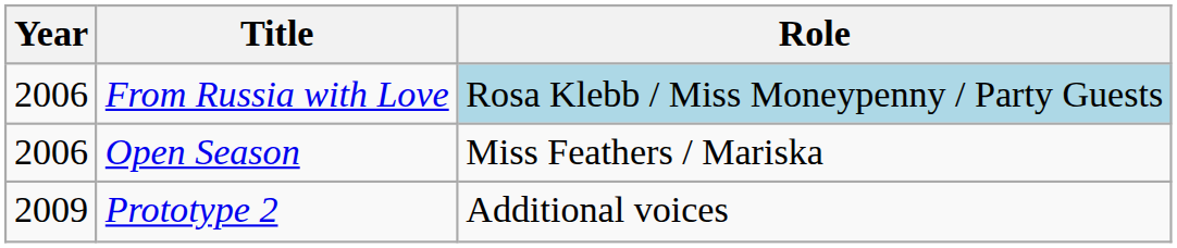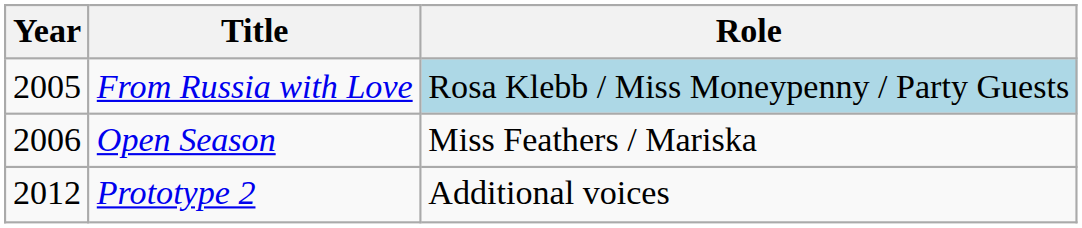 <table class="wikitable sortable">
 <tr>
 <th>Year</th>
 <th>Title</th>
 <th>Role</th>
 </tr>
 <tr>
-<td>2006</td>
+<td>2005</td>
 <td><a href='#'><em>From Russia with Love</em></a></td>
 <td style="background: lightblue;">Rosa Klebb / Miss Moneypenny / Party Guests</td>
 </tr>
 <tr>
 <td>2006</td>
 <td><a href='#'><em>Open Season</em></a></td>
 <td>Miss Feathers / Mariska</td>
 </tr>
 <tr>
-<td>2009</td>
+<td>2012</td>
 <td><em><a href='#'>Prototype 2</a></em></td>
 <td>Additional voices</td>
 </tr>
 </table>
